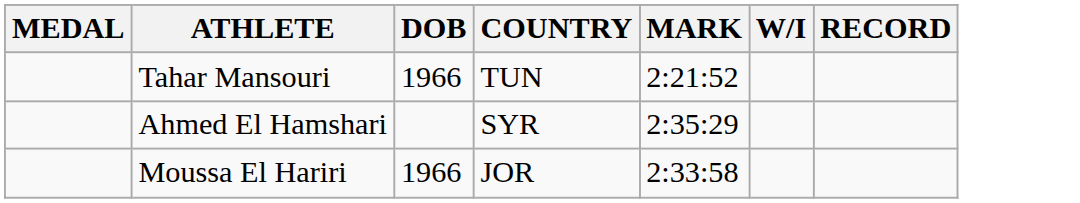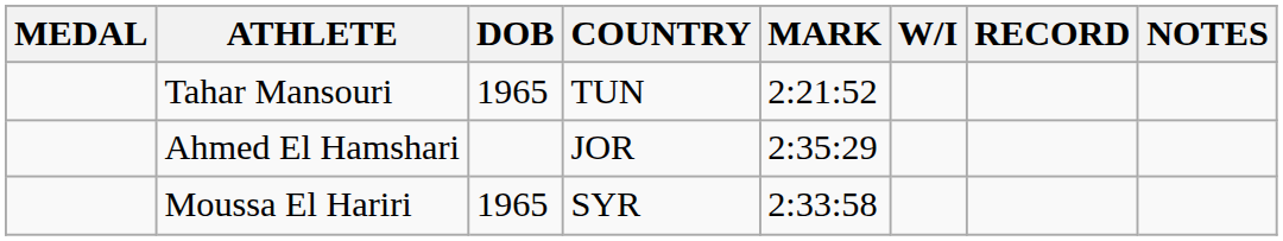 <table class="wikitable">
 <tr>
 <th>MEDAL</th>
 <th>ATHLETE</th>
 <th>DOB</th>
 <th>COUNTRY</th>
 <th>MARK</th>
 <th>W/I</th>
 <th>RECORD</th>
+<th>NOTES</th>
 </tr>
 <tr>
 <td></td>
 <td>Tahar Mansouri</td>
-<td>1966</td>
+<td>1965</td>
 <td>TUN</td>
 <td>2:21:52</td>
+<td></td>
 <td></td>
 <td></td>
 </tr>
 <tr>
 <td></td>
 <td>Ahmed El Hamshari</td>
 <td></td>
-<td>SYR</td>
+<td>JOR</td>
 <td>2:35:29</td>
+<td></td>
 <td></td>
 <td></td>
 </tr>
 <tr>
 <td></td>
 <td>Moussa El Hariri</td>
-<td>1966</td>
-<td>JOR</td>
+<td>1965</td>
+<td>SYR</td>
 <td>2:33:58</td>
+<td></td>
 <td></td>
 <td></td>
 </tr>
 </table>
